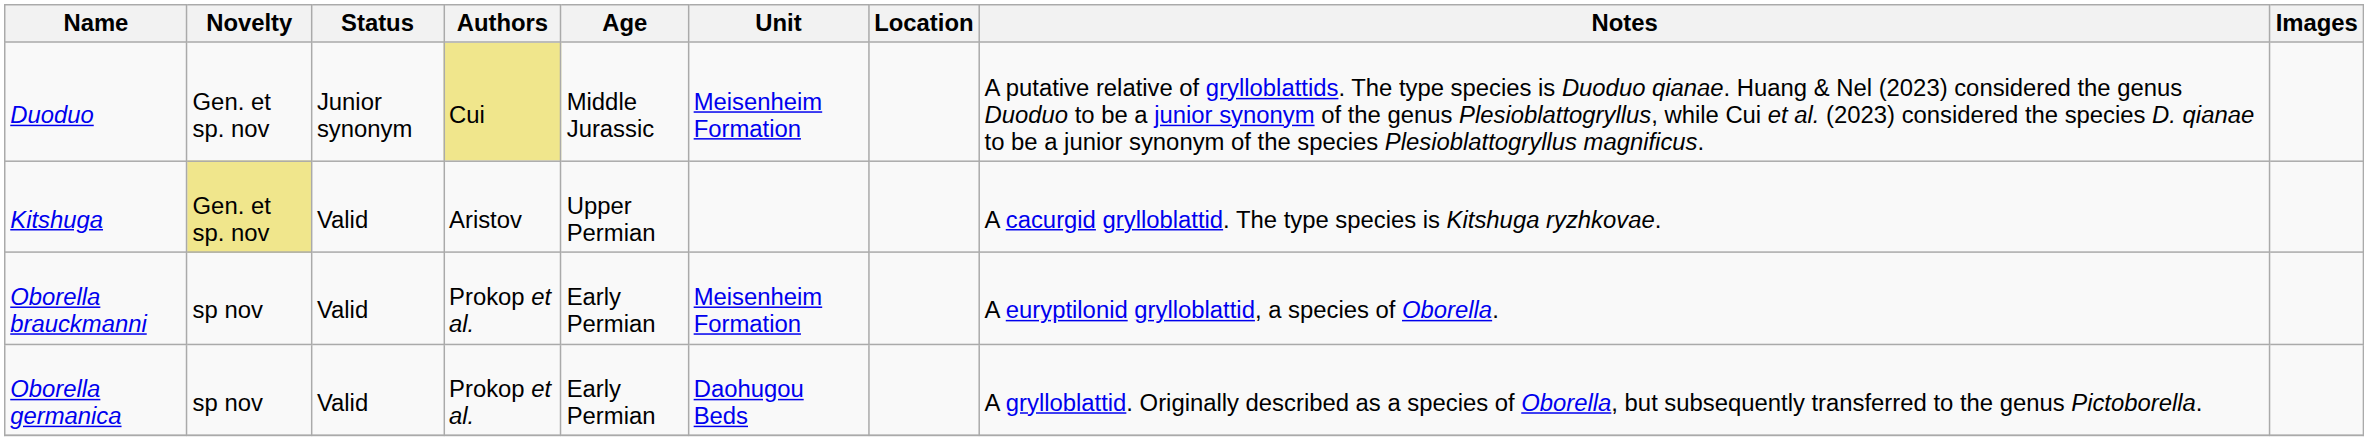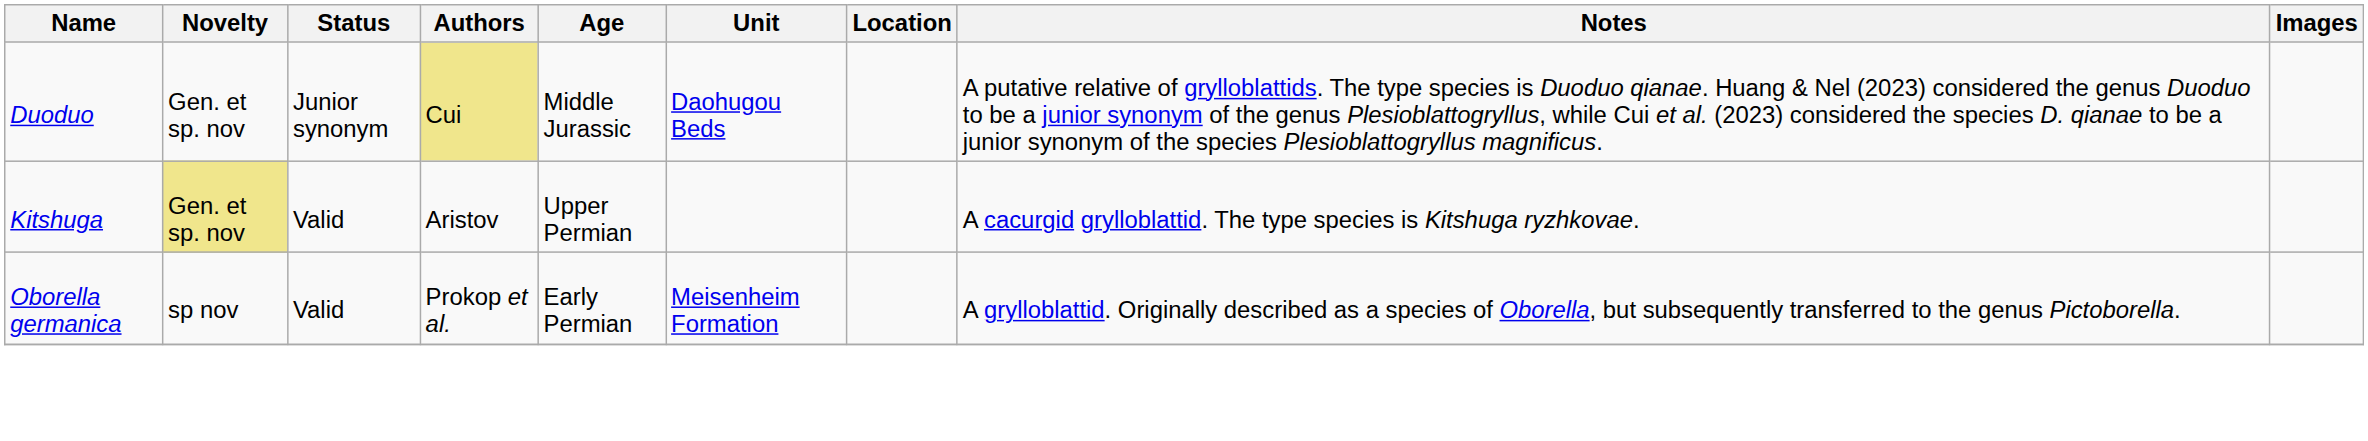 <table class="wikitable sortable" align="center" width="100%">
 <tr>
 <th>Name</th>
 <th>Novelty</th>
 <th>Status</th>
 <th>Authors</th>
 <th>Age</th>
 <th>Unit</th>
 <th>Location</th>
 <th>Notes</th>
 <th>Images</th>
 </tr>
 <tr>
 <td><br><em><a href='#'>Duoduo</a></em></td>
 <td><br>Gen. et sp. nov</td>
 <td><br>Junior synonym</td>
 <td style="background: khaki;"><br>Cui</td>
 <td><br>Middle Jurassic</td>
-<td><br><a href='#'>Meisenheim Formation</a></td>
+<td><br><a href='#'>Daohugou Beds</a></td>
 <td><br></td>
 <td><br>A putative relative of <a href='#'>grylloblattids</a>. The type species is <em>Duoduo qianae</em>. Huang & Nel (2023) considered the genus <em>Duoduo</em> to be a <a href='#'>junior synonym</a> of the genus <em>Plesioblattogryllus</em>, while Cui <em>et al.</em> (2023) considered the species <em>D. qianae</em> to be a junior synonym of the species <em>Plesioblattogryllus magnificus</em>.</td>
 <td></td>
 </tr>
 <tr>
 <td><br><em><a href='#'>Kitshuga</a></em></td>
 <td style="background: khaki;"><br>Gen. et sp. nov</td>
 <td><br>Valid</td>
 <td><br>Aristov</td>
 <td><br>Upper Permian</td>
 <td></td>
 <td><br></td>
 <td><br>A <a href='#'>cacurgid</a> <a href='#'>grylloblattid</a>. The type species is <em>Kitshuga ryzhkovae</em>.</td>
 <td></td>
 </tr>
 <tr>
-<td><br><em><a href='#'>Oborella brauckmanni</a></em></td>
+<td><br><em><a href='#'>Oborella germanica</a></em></td>
 <td><br>sp nov</td>
 <td><br>Valid</td>
 <td><br>Prokop <em>et al.</em></td>
 <td><br>Early Permian</td>
 <td><br><a href='#'>Meisenheim Formation</a></td>
-<td><br></td>
-<td><br>A <a href='#'>euryptilonid</a> <a href='#'>grylloblattid</a>, a  species of <em><a href='#'>Oborella</a></em>.</td>
-<td></td>
-</tr>
-<tr>
-<td><br><em><a href='#'>Oborella germanica</a></em></td>
-<td><br>sp nov</td>
-<td><br>Valid</td>
-<td><br>Prokop <em>et al.</em></td>
-<td><br>Early Permian</td>
-<td><br><a href='#'>Daohugou Beds</a></td>
 <td><br></td>
 <td><br>A <a href='#'>grylloblattid</a>. Originally described as a species of <em><a href='#'>Oborella</a></em>, but subsequently transferred to the genus <em>Pictoborella</em>.</td>
 <td></td>
 </tr>
 <tr>
 </tr>
 </table>
